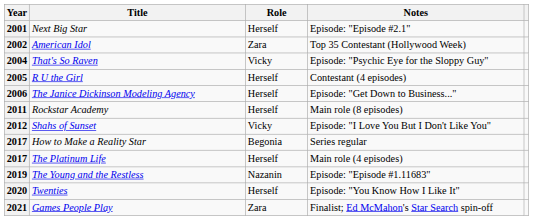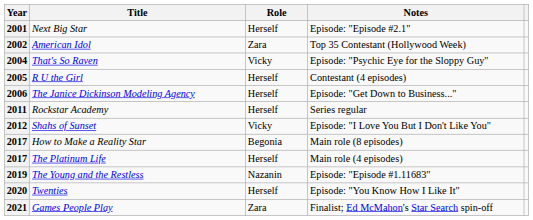 <table class="wikitable plainrowheaders sortable">
 <tr>
 <th scope="col">Year</th>
 <th scope="col", style="width:330px;">Title</th>
 <th scope="col", style="width:90px;">Role</th>
 <th scope="col" class="unsortable", style="width:330px;">Notes</th>
 <th scope="col" class="unsortable"></th>
 </tr>
 <tr>
 <th scope="row">2001</th>
 <td><em>Next Big Star</em></td>
 <td>Herself</td>
 <td>Episode: "Episode #2.1"</td>
 <td style="text-align:center;"></td>
 </tr>
 <tr>
 <th scope="row">2002</th>
 <td><em><a href='#'>American Idol</a></em></td>
 <td>Zara</td>
 <td>Top 35 Contestant (Hollywood Week)</td>
 <td style="text-align:center;"></td>
 </tr>
 <tr>
 <th scope="row">2004</th>
 <td><em><a href='#'>That's So Raven</a></em></td>
 <td>Vicky</td>
 <td>Episode: "Psychic Eye for the Sloppy Guy"</td>
 <td style="text-align:center;"></td>
 </tr>
 <tr>
 <th scope="row">2005</th>
 <td><em><a href='#'>R U the Girl</a></em></td>
 <td>Herself</td>
 <td>Contestant (4 episodes)</td>
 <td style="text-align:center;"></td>
 </tr>
 <tr>
 <th scope="row">2006</th>
 <td><em><a href='#'>The Janice Dickinson Modeling Agency</a></em></td>
 <td>Herself</td>
 <td>Episode: "Get Down to Business..."</td>
 <td style="text-align:center;"></td>
 </tr>
 <tr>
 <th scope="row">2011</th>
 <td><em>Rockstar Academy</em></td>
 <td>Herself</td>
-<td>Main role (8 episodes)</td>
+<td>Series regular</td>
 <td style="text-align:center;"></td>
 </tr>
 <tr>
 <th scope="row">2012</th>
 <td><em><a href='#'>Shahs of Sunset</a></em></td>
 <td>Vicky</td>
 <td>Episode: "I Love You But I Don't Like You"</td>
 <td style="text-align:center;"></td>
 </tr>
 <tr>
 <th scope="row">2017</th>
 <td><em>How to Make a Reality Star</em></td>
 <td>Begonia</td>
-<td>Series regular</td>
+<td>Main role (8 episodes)</td>
 <td style="text-align:center;"></td>
 </tr>
 <tr>
 <th scope="row">2017</th>
 <td><em><a href='#'>The Platinum Life</a></em></td>
 <td>Herself</td>
 <td>Main role (4 episodes)</td>
 <td style="text-align:center;"></td>
 </tr>
 <tr>
 <th scope="row">2019</th>
 <td><em><a href='#'>The Young and the Restless</a></em></td>
 <td>Nazanin</td>
 <td>Episode: "Episode #1.11683"</td>
 <td style="text-align:center;"></td>
 </tr>
 <tr>
 <th scope="row">2020</th>
 <td><em><a href='#'>Twenties</a></em></td>
 <td>Herself</td>
 <td>Episode: "You Know How I Like It"</td>
 <td style="text-align:center;"></td>
 </tr>
 <tr>
 <th scope="row">2021</th>
 <td><em><a href='#'>Games People Play</a></em></td>
 <td>Zara</td>
 <td>Finalist; <a href='#'>Ed McMahon</a>'s <a href='#'>Star Search</a> spin-off</td>
 <td style="text-align:center;"></td>
 </tr>
 </table>
